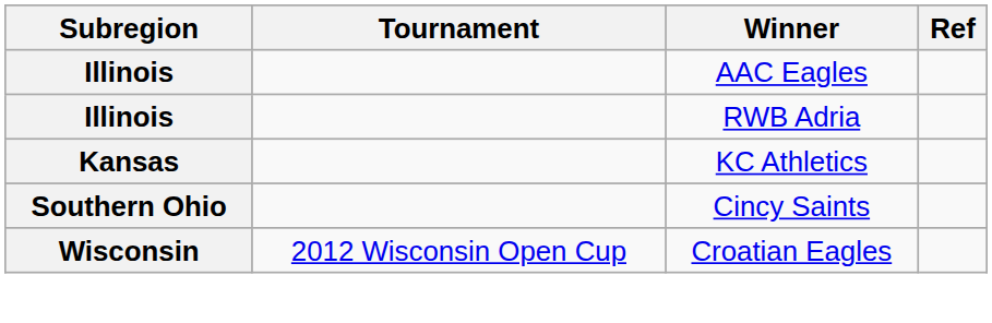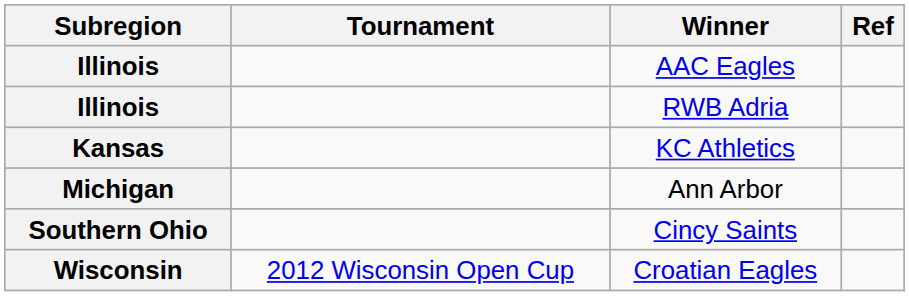 <table class=wikitable style="text-align:center; font-size:95%;" width=60%>
 <tr>
 <th>Subregion</th>
 <th>Tournament</th>
 <th>Winner</th>
 <th>Ref</th>
 </tr>
 <tr>
 <th> Illinois</th>
 <td></td>
 <td><a href='#'>AAC Eagles</a></td>
 <td></td>
 </tr>
 <tr>
 <th> Illinois</th>
 <td></td>
 <td><a href='#'>RWB Adria</a></td>
 <td></td>
 </tr>
 <tr>
 <th> Kansas</th>
 <td></td>
 <td><a href='#'>KC Athletics</a></td>
 <td></td>
 </tr>
 <tr>
+<th> Michigan</th>
+<td></td>
+<td>Ann Arbor</td>
+<td></td>
+</tr>
+<tr>
 <th> Southern Ohio</th>
 <td></td>
 <td><a href='#'>Cincy Saints</a></td>
 <td></td>
 </tr>
 <tr>
 <th> Wisconsin</th>
 <td><a href='#'>2012 Wisconsin Open Cup</a></td>
 <td><a href='#'>Croatian Eagles</a></td>
 <td></td>
 </tr>
 </table>
